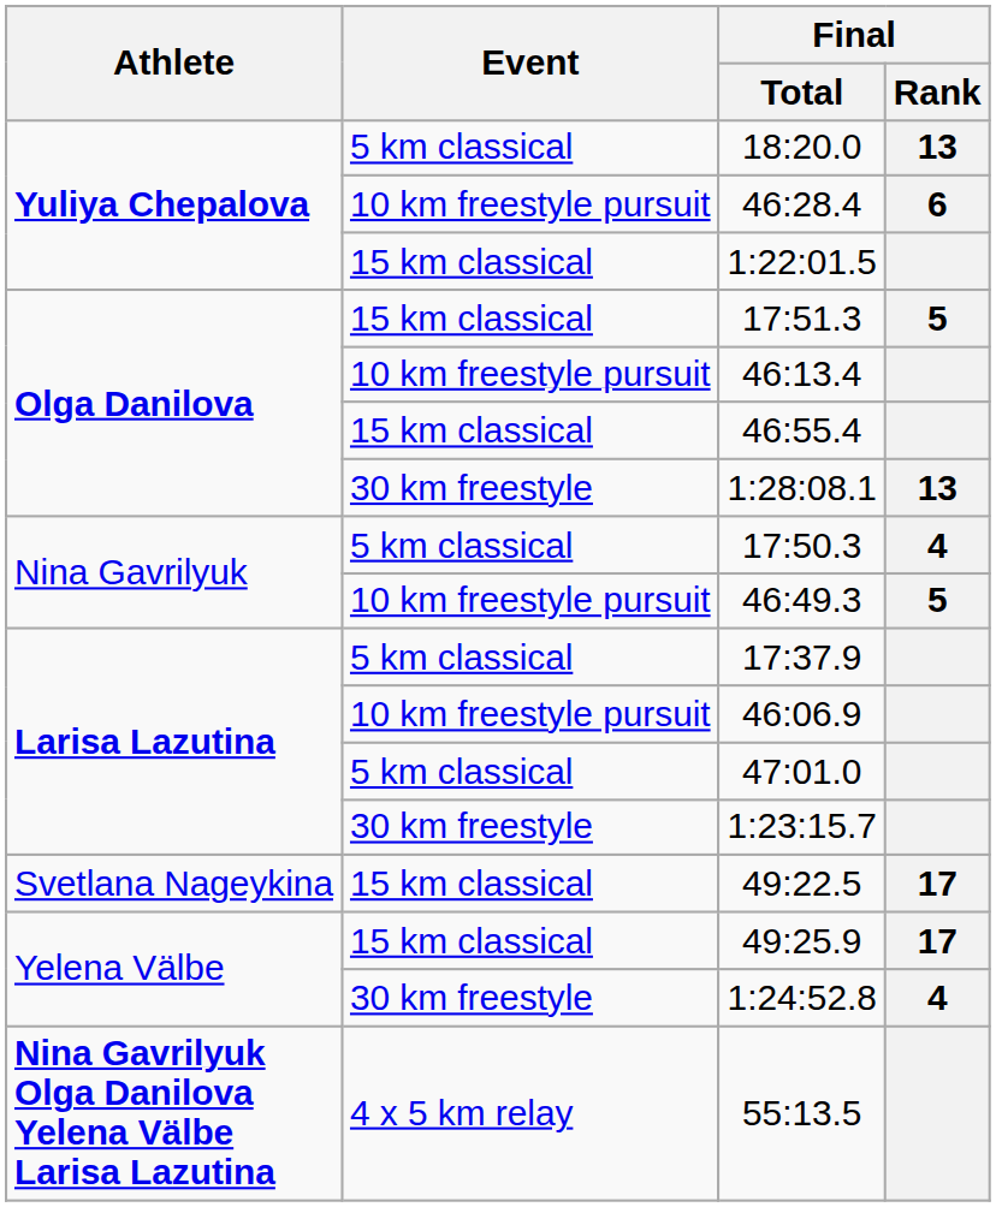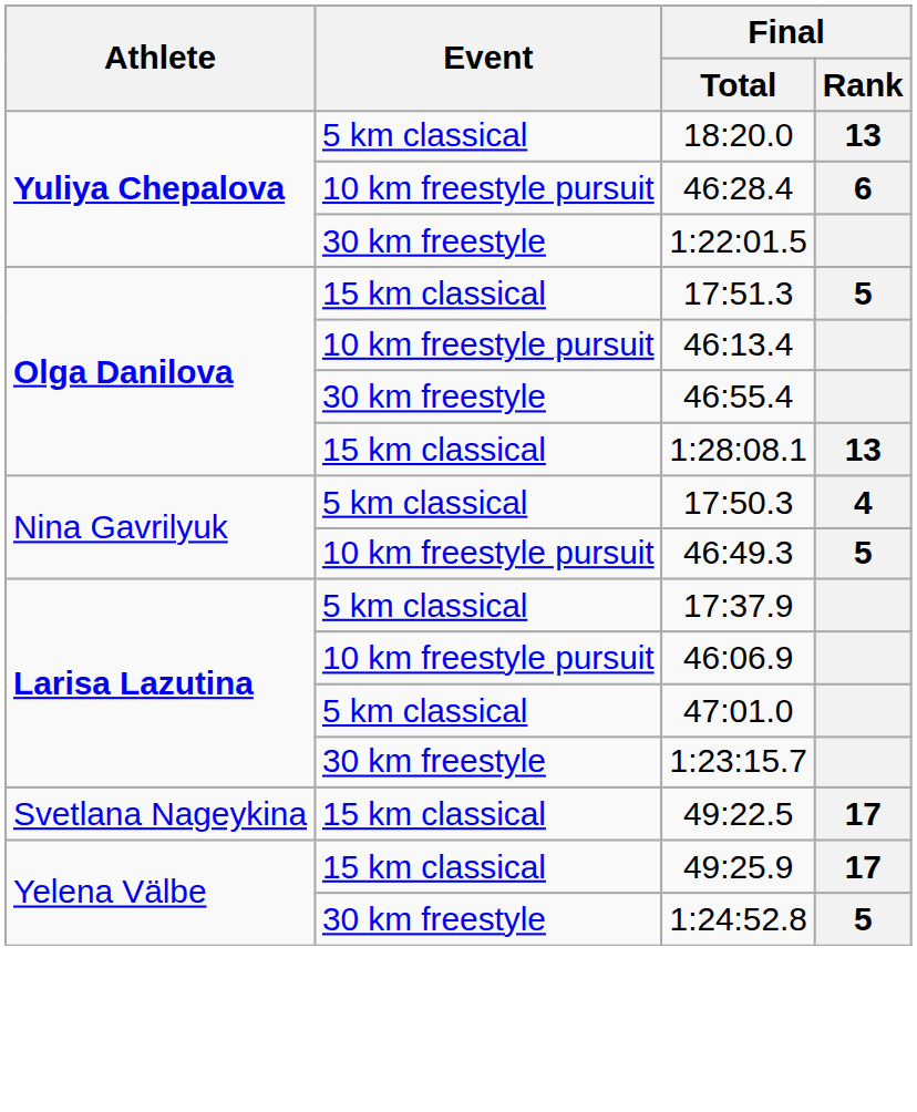 <table class="wikitable" style="font-size:90%">
 <tr>
 <th rowspan="2">Athlete</th>
 <th rowspan="2">Event</th>
 <th colspan="2">Final</th>
 </tr>
 <tr>
 <th>Total</th>
 <th>Rank</th>
 </tr>
 <tr>
 <td rowspan=3><strong><a href='#'>Yuliya Chepalova</a></strong></td>
 <td><a href='#'>5 km classical</a></td>
 <td align="center">18:20.0</td>
 <th align="center">13</th>
 </tr>
 <tr>
 <td><a href='#'>10 km freestyle pursuit</a></td>
 <td align="center">46:28.4</td>
 <th align="center">6</th>
 </tr>
 <tr>
-<td><a href='#'>15 km classical</a></td>
+<td><a href='#'>30 km freestyle</a></td>
 <td align="center">1:22:01.5</td>
 <th align="center"></th>
 </tr>
 <tr>
 <td rowspan=4><strong><a href='#'>Olga Danilova</a></strong></td>
 <td><a href='#'>15 km classical</a></td>
 <td align="center">17:51.3</td>
 <th align="center">5</th>
 </tr>
 <tr>
 <td><a href='#'>10 km freestyle pursuit</a></td>
 <td align="center">46:13.4</td>
 <th align="center"></th>
 </tr>
 <tr>
-<td><a href='#'>15 km classical</a></td>
+<td><a href='#'>30 km freestyle</a></td>
 <td align="center">46:55.4</td>
 <th align="center"></th>
 </tr>
 <tr>
-<td><a href='#'>30 km freestyle</a></td>
+<td><a href='#'>15 km classical</a></td>
 <td align="center">1:28:08.1</td>
 <th align="center">13</th>
 </tr>
 <tr>
 <td rowspan=2><a href='#'>Nina Gavrilyuk</a></td>
 <td><a href='#'>5 km classical</a></td>
 <td align="center">17:50.3</td>
 <th align="center">4</th>
 </tr>
 <tr>
 <td><a href='#'>10 km freestyle pursuit</a></td>
 <td align="center">46:49.3</td>
 <th align="center">5</th>
 </tr>
 <tr>
 <td rowspan=4><strong><a href='#'>Larisa Lazutina</a></strong></td>
 <td><a href='#'>5 km classical</a></td>
 <td align="center">17:37.9</td>
 <th align="center"></th>
 </tr>
 <tr>
 <td><a href='#'>10 km freestyle pursuit</a></td>
 <td align="center">46:06.9</td>
 <th align="center"></th>
 </tr>
 <tr>
 <td><a href='#'>5 km classical</a></td>
 <td align="center">47:01.0</td>
 <th align="center"></th>
 </tr>
 <tr>
 <td><a href='#'>30 km freestyle</a></td>
 <td align="center">1:23:15.7</td>
 <th align="center"></th>
 </tr>
 <tr>
 <td><a href='#'>Svetlana Nageykina</a></td>
 <td><a href='#'>15 km classical</a></td>
 <td align="center">49:22.5</td>
 <th align="center">17</th>
 </tr>
 <tr>
 <td rowspan=2><a href='#'>Yelena Välbe</a></td>
 <td><a href='#'>15 km classical</a></td>
 <td align="center">49:25.9</td>
 <th align="center">17</th>
 </tr>
 <tr>
 <td><a href='#'>30 km freestyle</a></td>
 <td align="center">1:24:52.8</td>
-<th align="center">4</th>
-</tr>
-<tr>
-<td><strong><a href='#'>Nina Gavrilyuk</a><br><a href='#'>Olga Danilova</a><br><a href='#'>Yelena Välbe</a><br><a href='#'>Larisa Lazutina</a></strong></td>
-<td><a href='#'>4 x 5 km relay</a></td>
-<td align="center">55:13.5</td>
-<th align="center"></th>
+<th align="center">5</th>
 </tr>
 </table>
